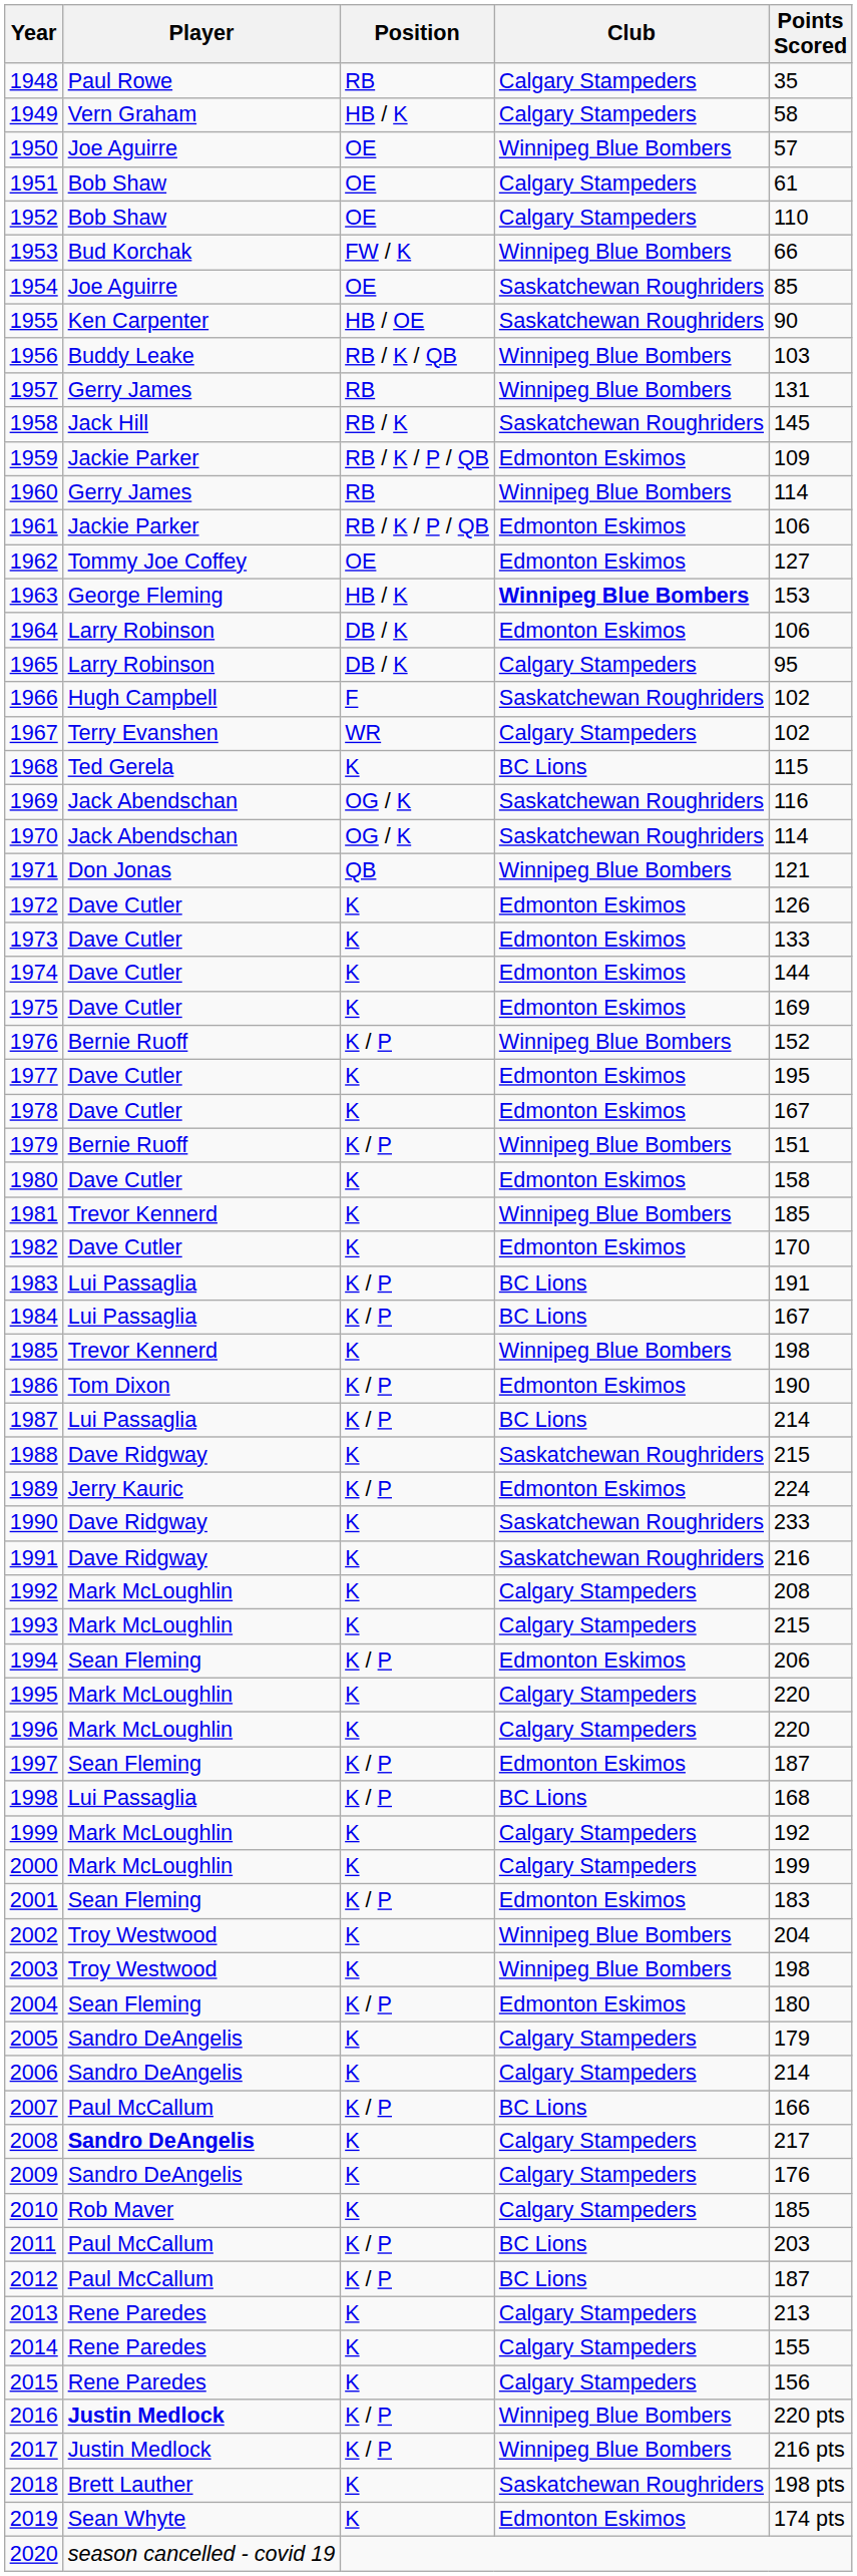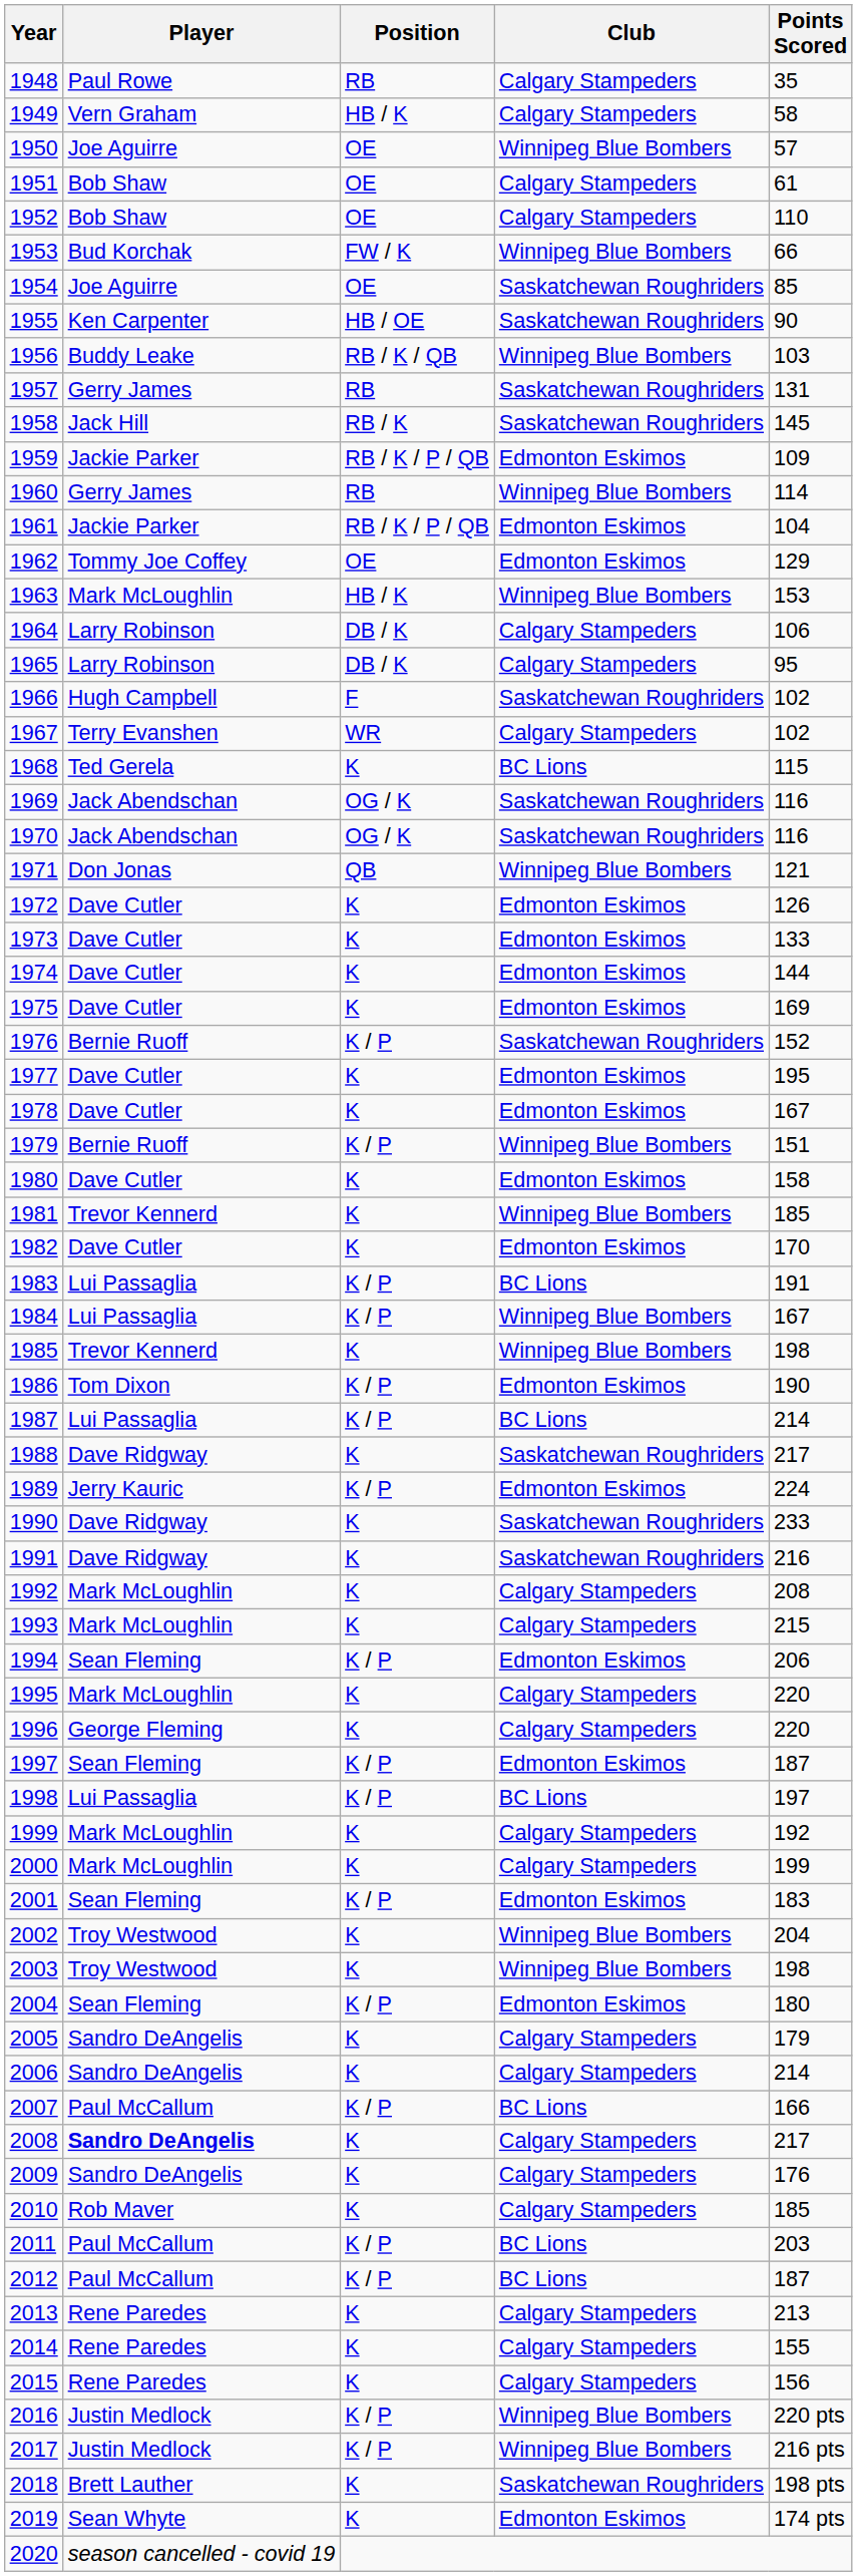 <table class="wikitable sortable">
 <tr>
 <th>Year</th>
 <th>Player</th>
 <th>Position</th>
 <th>Club</th>
 <th>Points<br>Scored</th>
 </tr>
 <tr>
 <td><a href='#'>1948</a></td>
 <td><a href='#'>Paul Rowe</a></td>
 <td><a href='#'>RB</a></td>
 <td><a href='#'>Calgary Stampeders</a></td>
 <td>35</td>
 </tr>
 <tr>
 <td><a href='#'>1949</a></td>
 <td><a href='#'>Vern Graham</a></td>
 <td><a href='#'> HB</a> / <a href='#'>K</a></td>
 <td><a href='#'>Calgary Stampeders</a></td>
 <td>58</td>
 </tr>
 <tr>
 <td><a href='#'>1950</a></td>
 <td><a href='#'>Joe Aguirre</a></td>
 <td><a href='#'>OE</a></td>
 <td><a href='#'>Winnipeg Blue Bombers</a></td>
 <td>57</td>
 </tr>
 <tr>
 <td><a href='#'>1951</a></td>
 <td><a href='#'>Bob Shaw</a></td>
 <td><a href='#'>OE</a></td>
 <td><a href='#'>Calgary Stampeders</a></td>
 <td>61</td>
 </tr>
 <tr>
 <td><a href='#'>1952</a></td>
 <td><a href='#'>Bob Shaw</a></td>
 <td><a href='#'>OE</a></td>
 <td><a href='#'>Calgary Stampeders</a></td>
 <td>110</td>
 </tr>
 <tr>
 <td><a href='#'>1953</a></td>
 <td><a href='#'>Bud Korchak</a></td>
 <td><a href='#'>FW</a> / <a href='#'>K</a></td>
 <td><a href='#'>Winnipeg Blue Bombers</a></td>
 <td>66</td>
 </tr>
 <tr>
 <td><a href='#'>1954</a></td>
 <td><a href='#'>Joe Aguirre</a></td>
 <td><a href='#'>OE</a></td>
 <td><a href='#'>Saskatchewan Roughriders</a></td>
 <td>85</td>
 </tr>
 <tr>
 <td><a href='#'>1955</a></td>
 <td><a href='#'>Ken Carpenter</a></td>
 <td><a href='#'> HB</a> / <a href='#'>OE</a></td>
 <td><a href='#'>Saskatchewan Roughriders</a></td>
 <td>90</td>
 </tr>
 <tr>
 <td><a href='#'>1956</a></td>
 <td><a href='#'>Buddy Leake</a></td>
 <td><a href='#'>RB</a> / <a href='#'>K</a> / <a href='#'>QB</a></td>
 <td><a href='#'>Winnipeg Blue Bombers</a></td>
 <td>103</td>
 </tr>
 <tr>
 <td><a href='#'>1957</a></td>
 <td><a href='#'>Gerry James</a></td>
 <td><a href='#'>RB</a></td>
-<td><a href='#'>Winnipeg Blue Bombers</a></td>
+<td><a href='#'>Saskatchewan Roughriders</a></td>
 <td>131</td>
 </tr>
 <tr>
 <td><a href='#'>1958</a></td>
 <td><a href='#'>Jack Hill</a></td>
 <td><a href='#'>RB</a> / <a href='#'>K</a></td>
 <td><a href='#'>Saskatchewan Roughriders</a></td>
 <td>145</td>
 </tr>
 <tr>
 <td><a href='#'>1959</a></td>
 <td><a href='#'>Jackie Parker</a></td>
 <td><a href='#'>RB</a> / <a href='#'>K</a> / <a href='#'>P</a> / <a href='#'>QB</a></td>
 <td><a href='#'>Edmonton Eskimos</a></td>
 <td>109</td>
 </tr>
 <tr>
 <td><a href='#'>1960</a></td>
 <td><a href='#'>Gerry James</a></td>
 <td><a href='#'>RB</a></td>
 <td><a href='#'>Winnipeg Blue Bombers</a></td>
 <td>114</td>
 </tr>
 <tr>
 <td><a href='#'>1961</a></td>
 <td><a href='#'>Jackie Parker</a></td>
 <td><a href='#'>RB</a> / <a href='#'>K</a> / <a href='#'>P</a> / <a href='#'>QB</a></td>
 <td><a href='#'>Edmonton Eskimos</a></td>
-<td>106</td>
+<td>104</td>
 </tr>
 <tr>
 <td><a href='#'>1962</a></td>
 <td><a href='#'>Tommy Joe Coffey</a></td>
 <td><a href='#'>OE</a></td>
 <td><a href='#'>Edmonton Eskimos</a></td>
-<td>127</td>
+<td>129</td>
 </tr>
 <tr>
 <td><a href='#'>1963</a></td>
-<td><a href='#'>George Fleming</a></td>
+<td><a href='#'>Mark McLoughlin</a></td>
 <td><a href='#'> HB</a> / <a href='#'>K</a></td>
-<td><strong><a href='#'>Winnipeg Blue Bombers</a></strong></td>
+<td><a href='#'>Winnipeg Blue Bombers</a></td>
 <td>153</td>
 </tr>
 <tr>
 <td><a href='#'>1964</a></td>
 <td><a href='#'>Larry Robinson</a></td>
 <td><a href='#'>DB</a> / <a href='#'>K</a></td>
-<td><a href='#'>Edmonton Eskimos</a></td>
+<td><a href='#'>Calgary Stampeders</a></td>
 <td>106</td>
 </tr>
 <tr>
 <td><a href='#'>1965</a></td>
 <td><a href='#'>Larry Robinson</a></td>
 <td><a href='#'>DB</a> / <a href='#'>K</a></td>
 <td><a href='#'>Calgary Stampeders</a></td>
 <td>95</td>
 </tr>
 <tr>
 <td><a href='#'>1966</a></td>
 <td><a href='#'>Hugh Campbell</a></td>
 <td><a href='#'>F</a></td>
 <td><a href='#'>Saskatchewan Roughriders</a></td>
 <td>102</td>
 </tr>
 <tr>
 <td><a href='#'>1967</a></td>
 <td><a href='#'>Terry Evanshen</a></td>
 <td><a href='#'>WR</a></td>
 <td><a href='#'>Calgary Stampeders</a></td>
 <td>102</td>
 </tr>
 <tr>
 <td><a href='#'>1968</a></td>
 <td><a href='#'>Ted Gerela</a></td>
 <td><a href='#'>K</a></td>
 <td><a href='#'>BC Lions</a></td>
 <td>115</td>
 </tr>
 <tr>
 <td><a href='#'>1969</a></td>
 <td><a href='#'>Jack Abendschan</a></td>
 <td><a href='#'>OG</a> / <a href='#'>K</a></td>
 <td><a href='#'>Saskatchewan Roughriders</a></td>
 <td>116</td>
 </tr>
 <tr>
 <td><a href='#'>1970</a></td>
 <td><a href='#'>Jack Abendschan</a></td>
 <td><a href='#'>OG</a> / <a href='#'>K</a></td>
 <td><a href='#'>Saskatchewan Roughriders</a></td>
-<td>114</td>
+<td>116</td>
 </tr>
 <tr>
 <td><a href='#'>1971</a></td>
 <td><a href='#'>Don Jonas</a></td>
 <td><a href='#'>QB</a></td>
 <td><a href='#'>Winnipeg Blue Bombers</a></td>
 <td>121</td>
 </tr>
 <tr>
 <td><a href='#'>1972</a></td>
 <td><a href='#'>Dave Cutler</a></td>
 <td><a href='#'>K</a></td>
 <td><a href='#'>Edmonton Eskimos</a></td>
 <td>126</td>
 </tr>
 <tr>
 <td><a href='#'>1973</a></td>
 <td><a href='#'>Dave Cutler</a></td>
 <td><a href='#'>K</a></td>
 <td><a href='#'>Edmonton Eskimos</a></td>
 <td>133</td>
 </tr>
 <tr>
 <td><a href='#'>1974</a></td>
 <td><a href='#'>Dave Cutler</a></td>
 <td><a href='#'>K</a></td>
 <td><a href='#'>Edmonton Eskimos</a></td>
 <td>144</td>
 </tr>
 <tr>
 <td><a href='#'>1975</a></td>
 <td><a href='#'>Dave Cutler</a></td>
 <td><a href='#'>K</a></td>
 <td><a href='#'>Edmonton Eskimos</a></td>
 <td>169</td>
 </tr>
 <tr>
 <td><a href='#'>1976</a></td>
 <td><a href='#'>Bernie Ruoff</a></td>
 <td><a href='#'>K</a> / <a href='#'>P</a></td>
-<td><a href='#'>Winnipeg Blue Bombers</a></td>
+<td><a href='#'>Saskatchewan Roughriders</a></td>
 <td>152</td>
 </tr>
 <tr>
 <td><a href='#'>1977</a></td>
 <td><a href='#'>Dave Cutler</a></td>
 <td><a href='#'>K</a></td>
 <td><a href='#'>Edmonton Eskimos</a></td>
 <td>195</td>
 </tr>
 <tr>
 <td><a href='#'>1978</a></td>
 <td><a href='#'>Dave Cutler</a></td>
 <td><a href='#'>K</a></td>
 <td><a href='#'>Edmonton Eskimos</a></td>
 <td>167</td>
 </tr>
 <tr>
 <td><a href='#'>1979</a></td>
 <td><a href='#'>Bernie Ruoff</a></td>
 <td><a href='#'>K</a> / <a href='#'>P</a></td>
 <td><a href='#'>Winnipeg Blue Bombers</a></td>
 <td>151</td>
 </tr>
 <tr>
 <td><a href='#'>1980</a></td>
 <td><a href='#'>Dave Cutler</a></td>
 <td><a href='#'>K</a></td>
 <td><a href='#'>Edmonton Eskimos</a></td>
 <td>158</td>
 </tr>
 <tr>
 <td><a href='#'>1981</a></td>
 <td><a href='#'>Trevor Kennerd</a></td>
 <td><a href='#'>K</a></td>
 <td><a href='#'>Winnipeg Blue Bombers</a></td>
 <td>185</td>
 </tr>
 <tr>
 <td><a href='#'>1982</a></td>
 <td><a href='#'>Dave Cutler</a></td>
 <td><a href='#'>K</a></td>
 <td><a href='#'>Edmonton Eskimos</a></td>
 <td>170</td>
 </tr>
 <tr>
 <td><a href='#'>1983</a></td>
 <td><a href='#'>Lui Passaglia</a></td>
 <td><a href='#'>K</a> / <a href='#'>P</a></td>
 <td><a href='#'>BC Lions</a></td>
 <td>191</td>
 </tr>
 <tr>
 <td><a href='#'>1984</a></td>
 <td><a href='#'>Lui Passaglia</a></td>
 <td><a href='#'>K</a> / <a href='#'>P</a></td>
-<td><a href='#'>BC Lions</a></td>
+<td><a href='#'>Winnipeg Blue Bombers</a></td>
 <td>167</td>
 </tr>
 <tr>
 <td><a href='#'>1985</a></td>
 <td><a href='#'>Trevor Kennerd</a></td>
 <td><a href='#'>K</a></td>
 <td><a href='#'>Winnipeg Blue Bombers</a></td>
 <td>198</td>
 </tr>
 <tr>
 <td><a href='#'>1986</a></td>
 <td><a href='#'>Tom Dixon</a></td>
 <td><a href='#'>K</a> / <a href='#'>P</a></td>
 <td><a href='#'>Edmonton Eskimos</a></td>
 <td>190</td>
 </tr>
 <tr>
 <td><a href='#'>1987</a></td>
 <td><a href='#'>Lui Passaglia</a></td>
 <td><a href='#'>K</a> / <a href='#'>P</a></td>
 <td><a href='#'>BC Lions</a></td>
 <td>214</td>
 </tr>
 <tr>
 <td><a href='#'>1988</a></td>
 <td><a href='#'>Dave Ridgway</a></td>
 <td><a href='#'>K</a></td>
 <td><a href='#'>Saskatchewan Roughriders</a></td>
-<td>215</td>
+<td>217</td>
 </tr>
 <tr>
 <td><a href='#'>1989</a></td>
 <td><a href='#'>Jerry Kauric</a></td>
 <td><a href='#'>K</a> / <a href='#'>P</a></td>
 <td><a href='#'>Edmonton Eskimos</a></td>
 <td>224</td>
 </tr>
 <tr>
 <td><a href='#'>1990</a></td>
 <td><a href='#'>Dave Ridgway</a></td>
 <td><a href='#'>K</a></td>
 <td><a href='#'>Saskatchewan Roughriders</a></td>
 <td>233</td>
 </tr>
 <tr>
 <td><a href='#'>1991</a></td>
 <td><a href='#'>Dave Ridgway</a></td>
 <td><a href='#'>K</a></td>
 <td><a href='#'>Saskatchewan Roughriders</a></td>
 <td>216</td>
 </tr>
 <tr>
 <td><a href='#'>1992</a></td>
 <td><a href='#'>Mark McLoughlin</a></td>
 <td><a href='#'>K</a></td>
 <td><a href='#'>Calgary Stampeders</a></td>
 <td>208</td>
 </tr>
 <tr>
 <td><a href='#'>1993</a></td>
 <td><a href='#'>Mark McLoughlin</a></td>
 <td><a href='#'>K</a></td>
 <td><a href='#'>Calgary Stampeders</a></td>
 <td>215</td>
 </tr>
 <tr>
 <td><a href='#'>1994</a></td>
 <td><a href='#'>Sean Fleming</a></td>
 <td><a href='#'>K</a> / <a href='#'>P</a></td>
 <td><a href='#'>Edmonton Eskimos</a></td>
 <td>206</td>
 </tr>
 <tr>
 <td><a href='#'>1995</a></td>
 <td><a href='#'>Mark McLoughlin</a></td>
 <td><a href='#'>K</a></td>
 <td><a href='#'>Calgary Stampeders</a></td>
 <td>220</td>
 </tr>
 <tr>
 <td><a href='#'>1996</a></td>
-<td><a href='#'>Mark McLoughlin</a></td>
+<td><a href='#'>George Fleming</a></td>
 <td><a href='#'>K</a></td>
 <td><a href='#'>Calgary Stampeders</a></td>
 <td>220</td>
 </tr>
 <tr>
 <td><a href='#'>1997</a></td>
 <td><a href='#'>Sean Fleming</a></td>
 <td><a href='#'>K</a> / <a href='#'>P</a></td>
 <td><a href='#'>Edmonton Eskimos</a></td>
 <td>187</td>
 </tr>
 <tr>
 <td><a href='#'>1998</a></td>
 <td><a href='#'>Lui Passaglia</a></td>
 <td><a href='#'>K</a> / <a href='#'>P</a></td>
 <td><a href='#'>BC Lions</a></td>
-<td>168</td>
+<td>197</td>
 </tr>
 <tr>
 <td><a href='#'>1999</a></td>
 <td><a href='#'>Mark McLoughlin</a></td>
 <td><a href='#'>K</a></td>
 <td><a href='#'>Calgary Stampeders</a></td>
 <td>192</td>
 </tr>
 <tr>
 <td><a href='#'>2000</a></td>
 <td><a href='#'>Mark McLoughlin</a></td>
 <td><a href='#'>K</a></td>
 <td><a href='#'>Calgary Stampeders</a></td>
 <td>199</td>
 </tr>
 <tr>
 <td><a href='#'>2001</a></td>
 <td><a href='#'>Sean Fleming</a></td>
 <td><a href='#'>K</a> / <a href='#'>P</a></td>
 <td><a href='#'>Edmonton Eskimos</a></td>
 <td>183</td>
 </tr>
 <tr>
 <td><a href='#'>2002</a></td>
 <td><a href='#'>Troy Westwood</a></td>
 <td><a href='#'>K</a></td>
 <td><a href='#'>Winnipeg Blue Bombers</a></td>
 <td>204</td>
 </tr>
 <tr>
 <td><a href='#'>2003</a></td>
 <td><a href='#'>Troy Westwood</a></td>
 <td><a href='#'>K</a></td>
 <td><a href='#'>Winnipeg Blue Bombers</a></td>
 <td>198</td>
 </tr>
 <tr>
 <td><a href='#'>2004</a></td>
 <td><a href='#'>Sean Fleming</a></td>
 <td><a href='#'>K</a> / <a href='#'>P</a></td>
 <td><a href='#'>Edmonton Eskimos</a></td>
 <td>180</td>
 </tr>
 <tr>
 <td><a href='#'>2005</a></td>
 <td><a href='#'>Sandro DeAngelis</a></td>
 <td><a href='#'>K</a></td>
 <td><a href='#'>Calgary Stampeders</a></td>
 <td>179</td>
 </tr>
 <tr>
 <td><a href='#'>2006</a></td>
 <td><a href='#'>Sandro DeAngelis</a></td>
 <td><a href='#'>K</a></td>
 <td><a href='#'>Calgary Stampeders</a></td>
 <td>214</td>
 </tr>
 <tr>
 <td><a href='#'>2007</a></td>
 <td><a href='#'>Paul McCallum</a></td>
 <td><a href='#'>K</a> / <a href='#'>P</a></td>
 <td><a href='#'>BC Lions</a></td>
 <td>166</td>
 </tr>
 <tr>
 <td><a href='#'>2008</a></td>
 <td><strong><a href='#'>Sandro DeAngelis</a></strong></td>
 <td><a href='#'>K</a></td>
 <td><a href='#'>Calgary Stampeders</a></td>
 <td>217</td>
 </tr>
 <tr>
 <td><a href='#'>2009</a></td>
 <td><a href='#'>Sandro DeAngelis</a></td>
 <td><a href='#'>K</a></td>
 <td><a href='#'>Calgary Stampeders</a></td>
 <td>176</td>
 </tr>
 <tr>
 <td><a href='#'>2010</a></td>
 <td><a href='#'>Rob Maver</a></td>
 <td><a href='#'>K</a></td>
 <td><a href='#'>Calgary Stampeders</a></td>
 <td>185</td>
 </tr>
 <tr>
 <td><a href='#'>2011</a></td>
 <td><a href='#'>Paul McCallum</a></td>
 <td><a href='#'>K</a> / <a href='#'>P</a></td>
 <td><a href='#'>BC Lions</a></td>
 <td>203</td>
 </tr>
 <tr>
 <td><a href='#'>2012</a></td>
 <td><a href='#'>Paul McCallum</a></td>
 <td><a href='#'>K</a> / <a href='#'>P</a></td>
 <td><a href='#'>BC Lions</a></td>
 <td>187</td>
 </tr>
 <tr>
 <td><a href='#'>2013</a></td>
 <td><a href='#'>Rene Paredes</a></td>
 <td><a href='#'>K</a></td>
 <td><a href='#'>Calgary Stampeders</a></td>
 <td>213</td>
 </tr>
 <tr>
 <td><a href='#'>2014</a></td>
 <td><a href='#'>Rene Paredes</a></td>
 <td><a href='#'>K</a></td>
 <td><a href='#'>Calgary Stampeders</a></td>
 <td>155</td>
 </tr>
 <tr>
 <td><a href='#'>2015</a></td>
 <td><a href='#'>Rene Paredes</a></td>
 <td><a href='#'>K</a></td>
 <td><a href='#'>Calgary Stampeders</a></td>
 <td>156</td>
 </tr>
 <tr>
 <td><a href='#'>2016</a></td>
-<td><strong><a href='#'>Justin Medlock</a></strong></td>
+<td><a href='#'>Justin Medlock</a></td>
 <td><a href='#'>K</a> / <a href='#'>P</a></td>
 <td><a href='#'>Winnipeg Blue Bombers</a></td>
 <td>220 pts</td>
 </tr>
 <tr>
 <td><a href='#'>2017</a></td>
 <td><a href='#'>Justin Medlock</a></td>
 <td><a href='#'>K</a> / <a href='#'>P</a></td>
 <td><a href='#'>Winnipeg Blue Bombers</a></td>
 <td>216 pts</td>
 </tr>
 <tr>
 <td><a href='#'>2018</a></td>
 <td><a href='#'>Brett Lauther</a></td>
 <td><a href='#'>K</a></td>
 <td><a href='#'>Saskatchewan Roughriders</a></td>
 <td>198 pts</td>
 </tr>
 <tr>
 <td><a href='#'>2019</a></td>
 <td><a href='#'>Sean Whyte</a></td>
 <td><a href='#'>K</a></td>
 <td><a href='#'>Edmonton Eskimos</a></td>
 <td>174 pts</td>
 </tr>
 <tr>
 <td><a href='#'>2020</a></td>
 <td><em>season cancelled - covid 19</em></td>
 </tr>
 </table>
